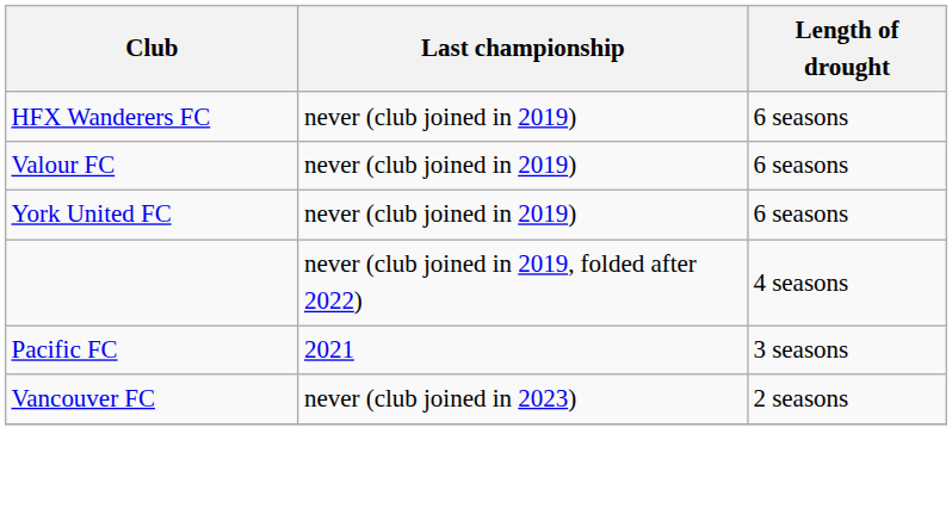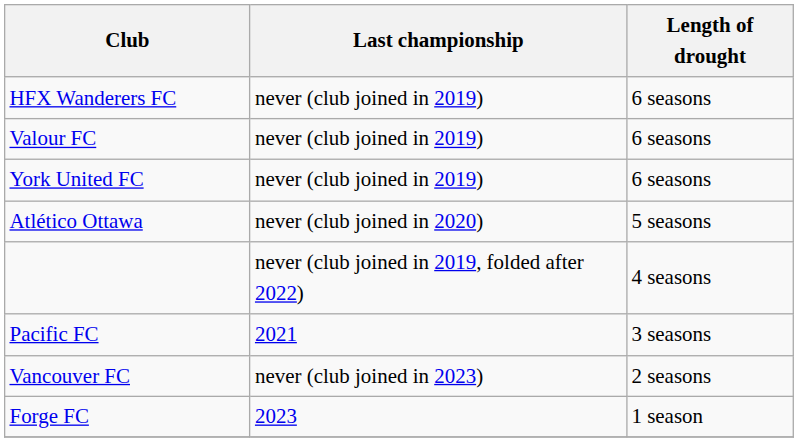 <table class="wikitable sortable" style="font-size:1.00em; line-height:1.5em;">
 <tr>
 <th width="180pt">Club</th>
 <th width="280pt">Last championship</th>
 <th width="120pt">Length of drought</th>
 </tr>
 <tr>
 <td align="left"><a href='#'>HFX Wanderers FC</a></td>
 <td>never (club joined in <a href='#'>2019</a>)</td>
 <td>6 seasons</td>
 </tr>
 <tr>
 <td align="left"><a href='#'>Valour FC</a></td>
 <td>never (club joined in <a href='#'>2019</a>)</td>
 <td>6 seasons</td>
 </tr>
 <tr>
 <td align="left"><a href='#'>York United FC</a></td>
 <td>never (club joined in <a href='#'>2019</a>)</td>
 <td>6 seasons</td>
 </tr>
 <tr>
+<td align="left"><a href='#'>Atlético Ottawa</a></td>
+<td>never (club joined in <a href='#'>2020</a>)</td>
+<td>5 seasons</td>
+</tr>
+<tr>
 <td align="left"> </td>
 <td>never (club joined in <a href='#'>2019</a>, folded after <a href='#'>2022</a>)</td>
 <td>4 seasons</td>
 </tr>
 <tr>
 <td align="left"><a href='#'>Pacific FC</a></td>
 <td><a href='#'>2021</a></td>
 <td>3 seasons</td>
 </tr>
 <tr>
 <td align="left"><a href='#'>Vancouver FC</a></td>
 <td>never (club joined in <a href='#'>2023</a>)</td>
 <td>2 seasons</td>
 </tr>
 <tr>
+<td align="left"><a href='#'>Forge FC</a></td>
+<td><a href='#'>2023</a></td>
+<td>1 season</td>
+</tr>
+<tr>
 </tr>
 </table>
